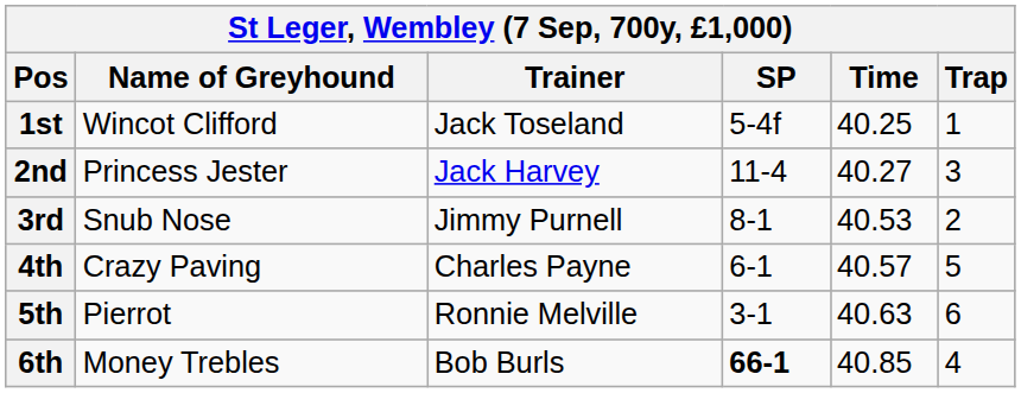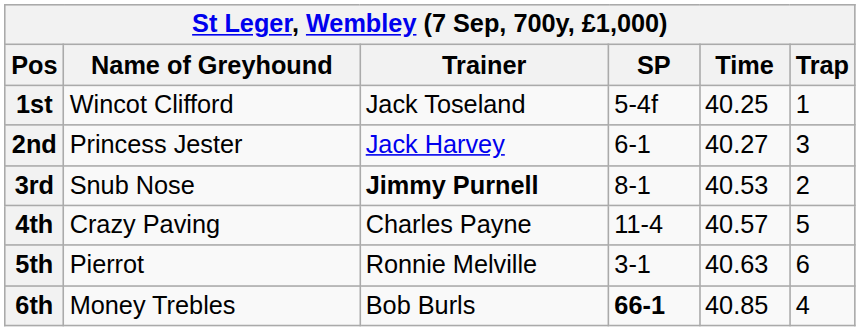 <table class="wikitable">
 <tr>
 <th colspan="6"><a href='#'>St Leger</a>, <a href='#'>Wembley</a> (7 Sep, 700y, £1,000)</th>
 </tr>
 <tr>
 <th width=30>Pos</th>
 <th width=180>Name of Greyhound</th>
 <th width=150>Trainer</th>
 <th width=50>SP</th>
 <th width=50>Time</th>
 <th width=30>Trap</th>
 </tr>
 <tr>
 <th>1st</th>
 <td>Wincot Clifford</td>
 <td>Jack Toseland</td>
 <td>5-4f</td>
 <td>40.25</td>
 <td>1</td>
 </tr>
 <tr>
 <th>2nd</th>
 <td>Princess Jester</td>
 <td><a href='#'>Jack Harvey</a></td>
-<td>11-4</td>
+<td>6-1</td>
 <td>40.27</td>
 <td>3</td>
 </tr>
 <tr>
 <th>3rd</th>
 <td>Snub Nose</td>
-<td>Jimmy Purnell</td>
+<td><strong>Jimmy Purnell</strong></td>
 <td>8-1</td>
 <td>40.53</td>
 <td>2</td>
 </tr>
 <tr>
 <th>4th</th>
 <td>Crazy Paving</td>
 <td>Charles Payne</td>
-<td>6-1</td>
+<td>11-4</td>
 <td>40.57</td>
 <td>5</td>
 </tr>
 <tr>
 <th>5th</th>
 <td>Pierrot</td>
 <td>Ronnie Melville</td>
 <td>3-1</td>
 <td>40.63</td>
 <td>6</td>
 </tr>
 <tr>
 <th>6th</th>
 <td>Money Trebles</td>
 <td>Bob Burls</td>
 <td><strong>66-1</strong></td>
 <td>40.85</td>
 <td>4</td>
 </tr>
 </table>
